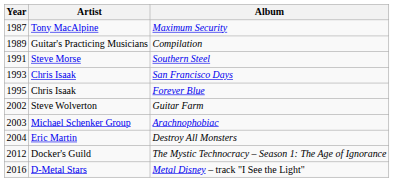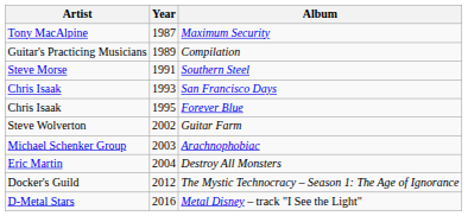 <table class="wikitable" border="1">
 <tr>
+<th>Artist</th>
 <th>Year</th>
-<th>Artist</th>
 <th>Album</th>
 </tr>
 <tr>
+<td><a href='#'>Tony MacAlpine</a></td>
 <td>1987</td>
-<td><a href='#'>Tony MacAlpine</a></td>
 <td><em><a href='#'>Maximum Security</a></em></td>
 </tr>
 <tr>
+<td>Guitar's Practicing Musicians</td>
 <td>1989</td>
-<td>Guitar's Practicing Musicians</td>
 <td><em>Compilation</em></td>
 </tr>
 <tr>
+<td><a href='#'>Steve Morse</a></td>
 <td>1991</td>
-<td><a href='#'>Steve Morse</a></td>
 <td><em><a href='#'>Southern Steel</a></em></td>
 </tr>
 <tr>
+<td><a href='#'>Chris Isaak</a></td>
 <td>1993</td>
-<td><a href='#'>Chris Isaak</a></td>
 <td><em><a href='#'>San Francisco Days</a></em></td>
 </tr>
 <tr>
+<td>Chris Isaak</td>
 <td>1995</td>
-<td>Chris Isaak</td>
 <td><em><a href='#'>Forever Blue</a></em></td>
 </tr>
 <tr>
+<td>Steve Wolverton</td>
 <td>2002</td>
-<td>Steve Wolverton</td>
 <td><em>Guitar Farm</em></td>
 </tr>
 <tr>
+<td><a href='#'>Michael Schenker Group</a></td>
 <td>2003</td>
-<td><a href='#'>Michael Schenker Group</a></td>
 <td><em><a href='#'>Arachnophobiac</a></em></td>
 </tr>
 <tr>
+<td><a href='#'>Eric Martin</a></td>
 <td>2004</td>
-<td><a href='#'>Eric Martin</a></td>
 <td><em>Destroy All Monsters</em></td>
 </tr>
 <tr>
+<td>Docker's Guild</td>
 <td>2012</td>
-<td>Docker's Guild</td>
 <td><em>The Mystic Technocracy – Season 1: The Age of Ignorance</em></td>
 </tr>
 <tr>
+<td><a href='#'>D-Metal Stars</a></td>
 <td>2016</td>
-<td><a href='#'>D-Metal Stars</a></td>
 <td><em><a href='#'>Metal Disney</a></em> – track "I See the Light"</td>
 </tr>
 </table>
